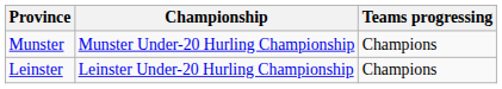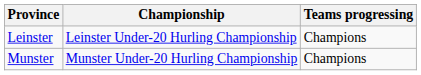 <table class=wikitable>
 <tr>
 <th>Province</th>
 <th>Championship</th>
 <th>Teams progressing</th>
 </tr>
 <tr>
+<td><a href='#'>Leinster</a></td>
+<td><a href='#'>Leinster Under-20 Hurling Championship</a></td>
+<td>Champions</td>
+</tr>
+<tr>
 <td><a href='#'>Munster</a></td>
 <td><a href='#'>Munster Under-20 Hurling Championship</a></td>
 <td>Champions</td>
 </tr>
-<tr>
-<td><a href='#'>Leinster</a></td>
-<td><a href='#'>Leinster Under-20 Hurling Championship</a></td>
-<td>Champions</td>
-</tr>
 </table>
